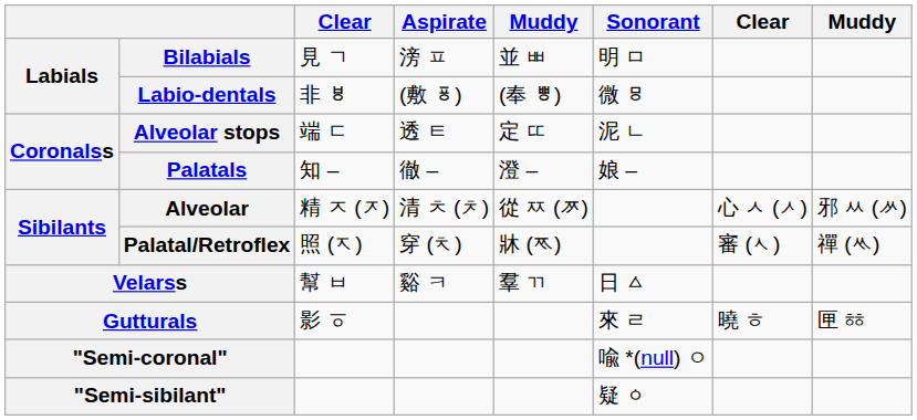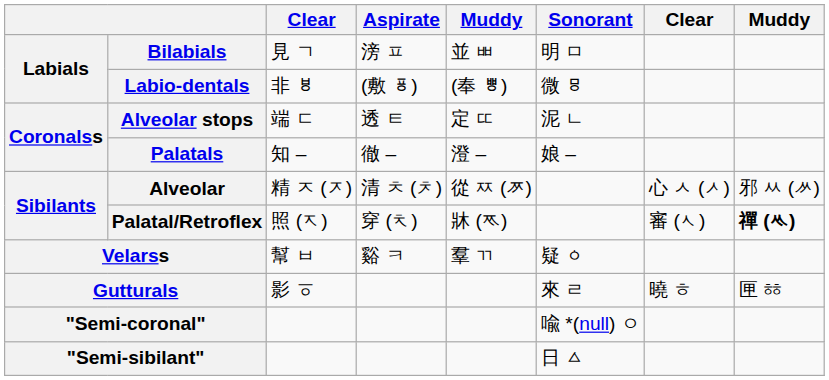 <table class=wikitable>
 <tr>
 <th colspan=2></th>
 <th><a href='#'>Clear</a></th>
 <th><a href='#'>Aspirate</a></th>
 <th><a href='#'>Muddy</a></th>
 <th><a href='#'>Sonorant</a></th>
 <th>Clear</th>
 <th>Muddy</th>
 </tr>
 <tr>
 <th rowspan=2>Labials</th>
 <th><a href='#'>Bilabials</a></th>
 <td>見  ㄱ</td>
 <td>滂  ㅍ</td>
 <td>並  ㅃ</td>
 <td>明  ㅁ</td>
 <td></td>
 <td></td>
 </tr>
 <tr>
 <th><a href='#'>Labio-dentals</a></th>
 <td>非  ㅸ</td>
 <td>(敷  ㆄ)</td>
 <td>(奉  ㅹ)</td>
 <td>微  ㅱ</td>
 <td></td>
 <td></td>
 </tr>
 <tr>
 <th rowspan=2><a href='#'>Coronals</a>s</th>
 <th><a href='#'>Alveolar</a> stops</th>
 <td>端  ㄷ</td>
 <td>透  ㅌ</td>
 <td>定  ㄸ</td>
 <td>泥  ㄴ</td>
 <td></td>
 <td></td>
 </tr>
 <tr>
 <th><a href='#'>Palatals</a></th>
 <td>知  –</td>
 <td>徹  –</td>
 <td>澄  –</td>
 <td>娘  –</td>
 <td></td>
 <td></td>
 </tr>
 <tr>
 <th rowspan=2><a href='#'>Sibilants</a></th>
 <th>Alveolar</th>
 <td>精  ㅈ (ᅎ)</td>
 <td>清  ㅊ (ᅔ)</td>
 <td>從  ㅉ (ᅏ)</td>
 <td></td>
 <td>心  ㅅ (ᄼ)</td>
 <td>邪  ㅆ (ᄽ)</td>
 </tr>
 <tr>
 <th>Palatal/Retroflex</th>
 <td>照  (ᅐ)</td>
 <td>穿  (ᅕ)</td>
 <td>牀  (ᅑ)</td>
 <td></td>
 <td>審  (ᄾ)</td>
-<td>禪  (ᄿ)</td>
+<td><strong>禪  (ᄿ)</strong></td>
 </tr>
 <tr>
 <th colspan=2><a href='#'>Velars</a>s</th>
 <td>幫  ㅂ</td>
 <td>谿  ㅋ</td>
 <td>羣  ㄲ</td>
-<td>日  ㅿ</td>
+<td>疑  ㆁ</td>
 <td></td>
 <td></td>
 </tr>
 <tr>
 <th colspan=2><a href='#'>Gutturals</a></th>
 <td>影  ㆆ</td>
 <td></td>
 <td></td>
 <td>來  ㄹ</td>
 <td>曉  ㅎ</td>
 <td>匣  ㆅ</td>
 </tr>
 <tr>
 <th colspan=2>"Semi-coronal"</th>
 <td></td>
 <td></td>
 <td></td>
 <td>喩 *(<a href='#'>null</a>) ㅇ</td>
 <td></td>
 <td></td>
 </tr>
 <tr>
 <th colspan=2>"Semi-sibilant"</th>
 <td></td>
 <td></td>
 <td></td>
-<td>疑  ㆁ</td>
+<td>日  ㅿ</td>
 <td></td>
 <td></td>
 </tr>
 </table>
